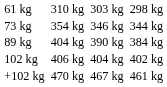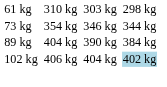 <table>
 <tr>
 <td>61 kg<br></td>
 <td></td>
 <td>310 kg</td>
 <td></td>
 <td>303 kg</td>
 <td></td>
 <td>298 kg</td>
 </tr>
 <tr>
 <td>73 kg<br></td>
 <td></td>
 <td>354 kg</td>
 <td></td>
 <td>346 kg</td>
 <td></td>
 <td>344 kg</td>
 </tr>
 <tr>
 <td>89 kg<br></td>
 <td></td>
 <td>404 kg </td>
 <td></td>
 <td>390 kg</td>
 <td></td>
 <td>384 kg</td>
 </tr>
 <tr>
 <td>102 kg<br></td>
 <td></td>
 <td>406 kg</td>
 <td></td>
 <td>404 kg</td>
 <td></td>
-<td>402 kg</td>
-</tr>
-<tr>
-<td>+102 kg<br></td>
-<td></td>
-<td>470 kg</td>
-<td></td>
-<td>467 kg</td>
-<td></td>
-<td>461 kg</td>
+<td style="background: lightblue;">402 kg</td>
 </tr>
 </table>
